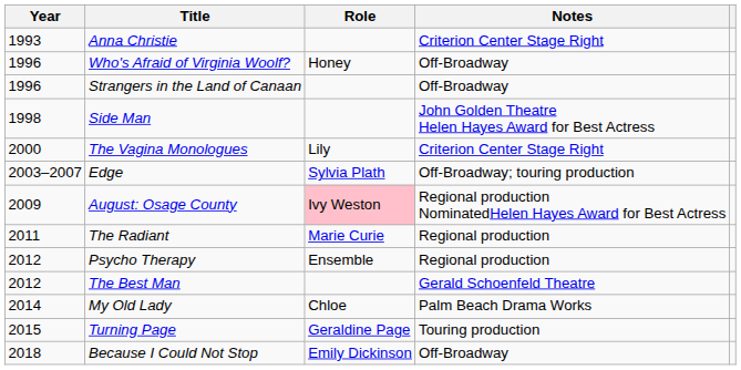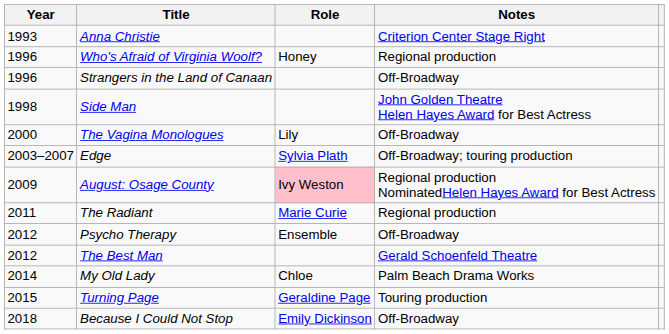 <table class="wikitable sortable">
 <tr>
 <th>Year</th>
 <th>Title</th>
 <th>Role</th>
 <th>Notes</th>
 <th class=unsortable></th>
 </tr>
 <tr>
 <td>1993</td>
 <td><em><a href='#'>Anna Christie</a></em></td>
 <td></td>
 <td><a href='#'>Criterion Center Stage Right</a></td>
 <td align=center></td>
 </tr>
 <tr>
 <td>1996</td>
 <td><em><a href='#'>Who's Afraid of Virginia Woolf?</a></em></td>
 <td>Honey</td>
-<td>Off-Broadway</td>
+<td>Regional production</td>
 <td align=center></td>
 </tr>
 <tr>
 <td>1996</td>
 <td><em>Strangers in the Land of Canaan</em></td>
 <td></td>
 <td>Off-Broadway</td>
 <td align=center></td>
 </tr>
 <tr>
 <td>1998</td>
 <td><em><a href='#'>Side Man</a></em></td>
 <td></td>
 <td><a href='#'>John Golden Theatre</a><br><a href='#'>Helen Hayes Award</a> for Best Actress</td>
 <td align=center></td>
 </tr>
 <tr>
 <td>2000</td>
 <td><em><a href='#'>The Vagina Monologues</a></em></td>
 <td>Lily</td>
-<td><a href='#'>Criterion Center Stage Right</a></td>
+<td>Off-Broadway</td>
 <td align=center></td>
 </tr>
 <tr>
 <td>2003–2007</td>
 <td><em>Edge</em></td>
 <td><a href='#'>Sylvia Plath</a></td>
 <td>Off-Broadway; touring production</td>
 <td align=center></td>
 </tr>
 <tr>
 <td>2009</td>
 <td><em><a href='#'>August: Osage County</a></em></td>
 <td style="background: pink;">Ivy Weston</td>
 <td>Regional production<br>Nominated<a href='#'>Helen Hayes Award</a> for Best Actress</td>
 <td align=center></td>
 </tr>
 <tr>
 <td>2011</td>
 <td><em>The Radiant</em></td>
 <td><a href='#'>Marie Curie</a></td>
 <td>Regional production</td>
 <td align=center></td>
 </tr>
 <tr>
 <td>2012</td>
 <td><em>Psycho Therapy</em></td>
 <td>Ensemble</td>
-<td>Regional production</td>
+<td>Off-Broadway</td>
 <td align=center></td>
 </tr>
 <tr>
 <td>2012</td>
 <td><em><a href='#'>The Best Man</a></em></td>
 <td></td>
 <td><a href='#'>Gerald Schoenfeld Theatre</a></td>
 <td align=center></td>
 </tr>
 <tr>
 <td>2014</td>
 <td><em>My Old Lady</em></td>
 <td>Chloe</td>
 <td>Palm Beach Drama Works</td>
 <td align=center></td>
 </tr>
 <tr>
 <td>2015</td>
 <td><em><a href='#'>Turning Page</a> </em></td>
 <td><a href='#'>Geraldine Page</a></td>
 <td>Touring production</td>
 <td align=center></td>
 </tr>
 <tr>
 <td>2018</td>
 <td><em>Because I Could Not Stop</em></td>
 <td><a href='#'>Emily Dickinson</a></td>
 <td>Off-Broadway</td>
 <td align=center></td>
 </tr>
 </table>
